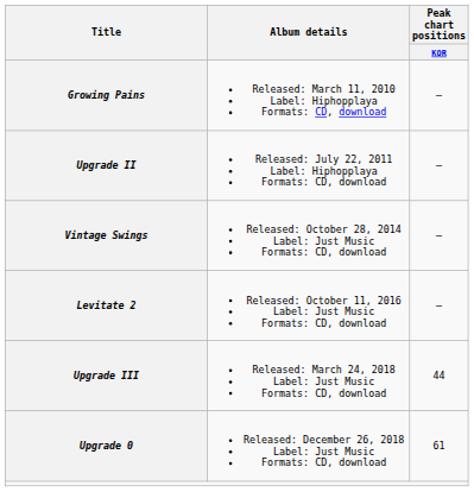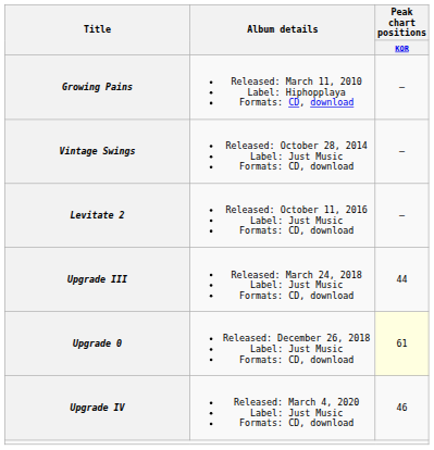 <table class="wikitable plainrowheaders" style="text-align:center;">
 <tr>
 <th scope="col" rowspan="2" style="width:20em;">Title</th>
 <th scope="col" rowspan="2" style="width:20em;">Album details</th>
 <th scope="col" colspan="1" style="width:5em;">Peak chart positions</th>
 </tr>
 <tr>
 <th><small><a href='#'>KOR</a></small><br></th>
 </tr>
 <tr>
 <th scope="row"><em>Growing Pains</em></th>
 <td><br><ul><li>Released: March 11, 2010</li><li>Label: Hiphopplaya</li><li>Formats: <a href='#'>CD</a>, <a href='#'>download</a></li></ul></td>
-<td>—</td>
-</tr>
-<tr>
-<th scope="row"><em>Upgrade II</em></th>
-<td><br><ul><li>Released: July 22, 2011</li><li>Label: Hiphopplaya</li><li>Formats: CD, download</li></ul></td>
 <td>—</td>
 </tr>
 <tr>
 <th scope="row"><em>Vintage Swings</em></th>
 <td><br><ul><li>Released: October 28, 2014</li><li>Label: Just Music</li><li>Formats: CD, download</li></ul></td>
 <td>—</td>
 </tr>
 <tr>
 <th scope="row"><em>Levitate 2</em></th>
 <td><br><ul><li>Released: October 11, 2016</li><li>Label: Just Music</li><li>Formats: CD, download</li></ul></td>
 <td>—</td>
 </tr>
 <tr>
 <th scope="row"><em>Upgrade III</em></th>
 <td><br><ul><li>Released: March 24, 2018</li><li>Label: Just Music</li><li>Formats: CD, download</li></ul></td>
 <td>44</td>
 </tr>
 <tr>
 <th scope="row"><em>Upgrade 0</em></th>
 <td><br><ul><li>Released: December 26, 2018</li><li>Label: Just Music</li><li>Formats: CD, download</li></ul></td>
-<td>61</td>
+<td style="background: lightyellow;">61</td>
+</tr>
+<tr>
+<th scope="row"><em>Upgrade IV</em></th>
+<td><br><ul><li>Released: March 4, 2020</li><li>Label: Just Music</li><li>Formats: CD, download</li></ul></td>
+<td>46</td>
 </tr>
 <tr>
 <td colspan="3"></td>
 </tr>
 </table>
